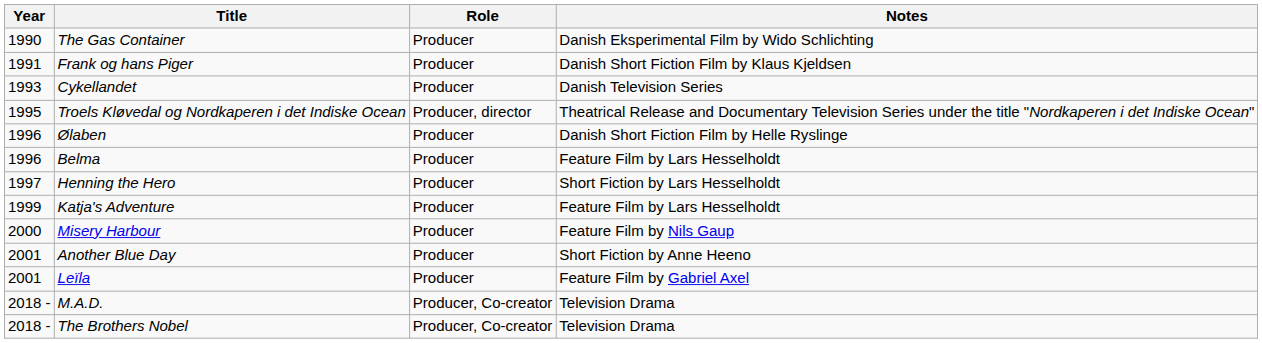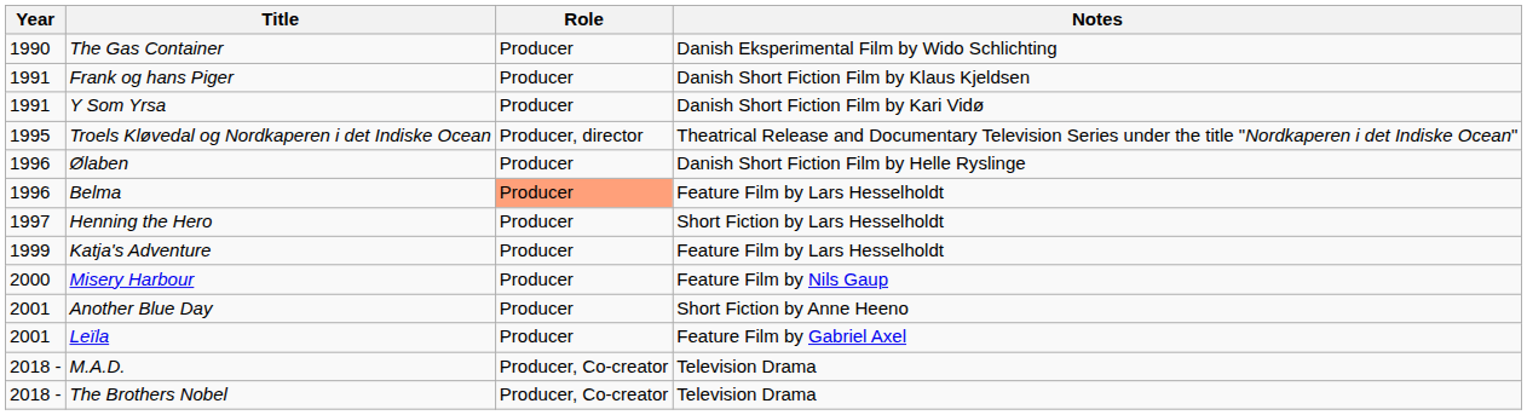 <table class="wikitable">
 <tr>
 <th>Year</th>
 <th>Title</th>
 <th>Role</th>
 <th>Notes</th>
 </tr>
 <tr>
 <td>1990</td>
 <td><em>The Gas Container</em></td>
 <td>Producer</td>
 <td>Danish Eksperimental Film by Wido Schlichting</td>
 </tr>
 <tr>
 <td>1991</td>
 <td><em>Frank og hans Piger</em></td>
 <td>Producer</td>
 <td>Danish Short Fiction Film by Klaus Kjeldsen</td>
 </tr>
 <tr>
-<td>1993</td>
-<td><em>Cykellandet</em></td>
+<td>1991</td>
+<td><em>Y Som Yrsa</em></td>
 <td>Producer</td>
-<td>Danish Television Series</td>
+<td>Danish Short Fiction Film by Kari Vidø</td>
 </tr>
 <tr>
 <td>1995</td>
 <td><em>Troels Kløvedal og Nordkaperen i det Indiske Ocean</em></td>
 <td>Producer, director</td>
 <td>Theatrical Release and Documentary Television Series under the title "<em>Nordkaperen i det Indiske Ocean</em>"</td>
 </tr>
 <tr>
 <td>1996</td>
 <td><em>Ølaben</em></td>
 <td>Producer</td>
 <td>Danish Short Fiction Film by Helle Ryslinge</td>
 </tr>
 <tr>
 <td>1996</td>
 <td><em>Belma</em></td>
-<td>Producer</td>
+<td style="background: lightsalmon;">Producer</td>
 <td>Feature Film by Lars Hesselholdt</td>
 </tr>
 <tr>
 <td>1997</td>
 <td><em>Henning the Hero</em></td>
 <td>Producer</td>
 <td>Short Fiction by Lars Hesselholdt</td>
 </tr>
 <tr>
 <td>1999</td>
 <td><em>Katja's Adventure</em></td>
 <td>Producer</td>
 <td>Feature Film by Lars Hesselholdt</td>
 </tr>
 <tr>
 <td>2000</td>
 <td><em><a href='#'>Misery Harbour</a></em></td>
 <td>Producer</td>
 <td>Feature Film by <a href='#'>Nils Gaup</a></td>
 </tr>
 <tr>
 <td>2001</td>
 <td><em>Another Blue Day</em></td>
 <td>Producer</td>
 <td>Short Fiction by Anne Heeno</td>
 </tr>
 <tr>
 <td>2001</td>
 <td><em><a href='#'>Leïla</a></em></td>
 <td>Producer</td>
 <td>Feature Film by <a href='#'>Gabriel Axel</a></td>
 </tr>
 <tr>
 <td>2018 -</td>
 <td><em>M.A.D.</em></td>
 <td>Producer, Co-creator</td>
 <td>Television Drama</td>
 </tr>
 <tr>
 <td>2018 -</td>
 <td><em>The Brothers Nobel</em></td>
 <td>Producer, Co-creator</td>
 <td>Television Drama</td>
 </tr>
 </table>
